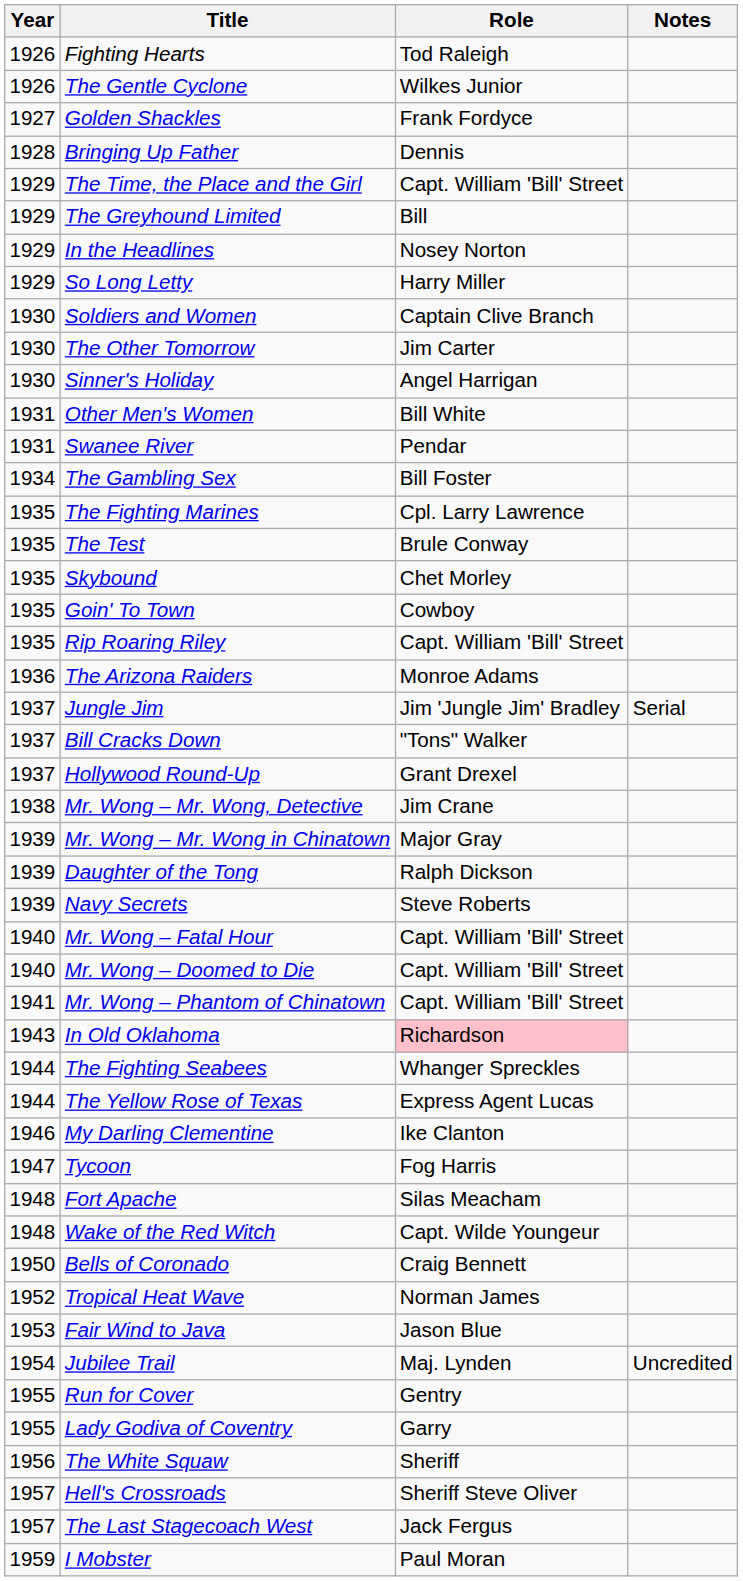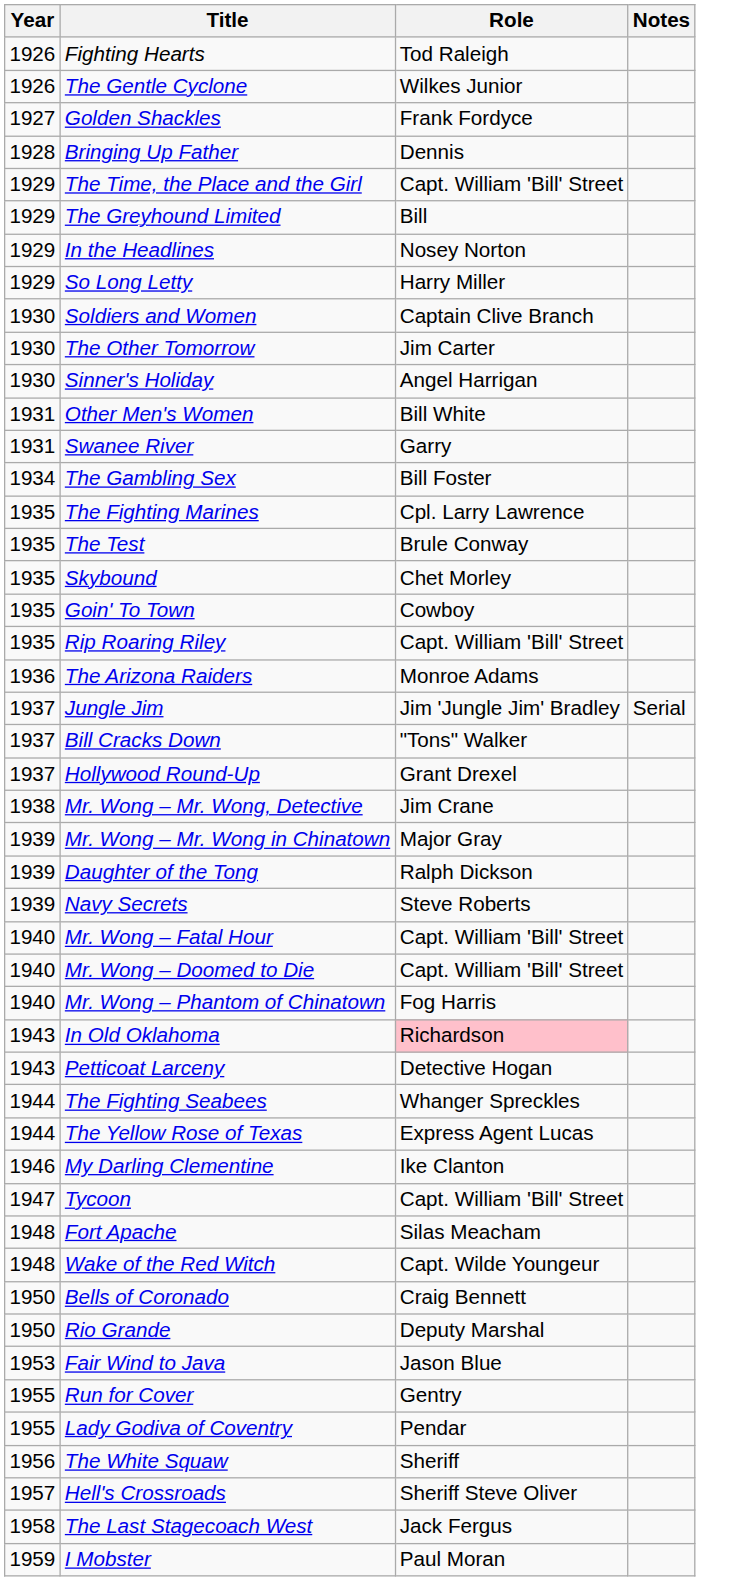 <table class="wikitable">
 <tr>
 <th>Year</th>
 <th>Title</th>
 <th>Role</th>
 <th>Notes</th>
 </tr>
 <tr>
 <td>1926</td>
 <td><em>Fighting Hearts</em></td>
 <td>Tod Raleigh</td>
 <td></td>
 </tr>
 <tr>
 <td>1926</td>
 <td><em><a href='#'>The Gentle Cyclone</a></em></td>
 <td>Wilkes Junior</td>
 <td></td>
 </tr>
 <tr>
 <td>1927</td>
 <td><em><a href='#'>Golden Shackles</a></em></td>
 <td>Frank Fordyce</td>
 <td></td>
 </tr>
 <tr>
 <td>1928</td>
 <td><em><a href='#'>Bringing Up Father</a></em></td>
 <td>Dennis</td>
 <td></td>
 </tr>
 <tr>
 <td>1929</td>
 <td><em><a href='#'>The Time, the Place and the Girl</a></em></td>
 <td>Capt. William 'Bill' Street</td>
 <td></td>
 </tr>
 <tr>
 <td>1929</td>
 <td><em><a href='#'>The Greyhound Limited</a></em></td>
 <td>Bill</td>
 <td></td>
 </tr>
 <tr>
 <td>1929</td>
 <td><em><a href='#'>In the Headlines</a></em></td>
 <td>Nosey Norton</td>
 <td></td>
 </tr>
 <tr>
 <td>1929</td>
 <td><em><a href='#'>So Long Letty</a></em></td>
 <td>Harry Miller</td>
 <td></td>
 </tr>
 <tr>
 <td>1930</td>
 <td><em><a href='#'>Soldiers and Women</a></em></td>
 <td>Captain Clive Branch</td>
 <td></td>
 </tr>
 <tr>
 <td>1930</td>
 <td><em><a href='#'>The Other Tomorrow</a></em></td>
 <td>Jim Carter</td>
 <td></td>
 </tr>
 <tr>
 <td>1930</td>
 <td><em><a href='#'>Sinner's Holiday</a></em></td>
 <td>Angel Harrigan</td>
 <td></td>
 </tr>
 <tr>
 <td>1931</td>
 <td><em><a href='#'>Other Men's Women</a></em></td>
 <td>Bill White</td>
 <td></td>
 </tr>
 <tr>
 <td>1931</td>
 <td><em><a href='#'>Swanee River</a></em></td>
-<td>Pendar</td>
+<td>Garry</td>
 <td></td>
 </tr>
 <tr>
 <td>1934</td>
 <td><em><a href='#'>The Gambling Sex</a></em></td>
 <td>Bill Foster</td>
 <td></td>
 </tr>
 <tr>
 <td>1935</td>
 <td><em><a href='#'>The Fighting Marines</a></em></td>
 <td>Cpl. Larry Lawrence</td>
 <td></td>
 </tr>
 <tr>
 <td>1935</td>
 <td><em><a href='#'>The Test</a></em></td>
 <td>Brule Conway</td>
 <td></td>
 </tr>
 <tr>
 <td>1935</td>
 <td><em><a href='#'>Skybound</a></em></td>
 <td>Chet Morley</td>
 <td></td>
 </tr>
 <tr>
 <td>1935</td>
 <td><em><a href='#'>Goin' To Town</a></em></td>
 <td>Cowboy</td>
 <td></td>
 </tr>
 <tr>
 <td>1935</td>
 <td><em><a href='#'>Rip Roaring Riley</a></em></td>
 <td>Capt. William 'Bill' Street</td>
 <td></td>
 </tr>
 <tr>
 <td>1936</td>
 <td><em><a href='#'>The Arizona Raiders</a></em></td>
 <td>Monroe Adams</td>
 <td></td>
 </tr>
 <tr>
 <td>1937</td>
 <td><em><a href='#'>Jungle Jim</a></em></td>
 <td>Jim 'Jungle Jim' Bradley</td>
 <td>Serial</td>
 </tr>
 <tr>
 <td>1937</td>
 <td><em><a href='#'>Bill Cracks Down</a></em></td>
 <td>"Tons" Walker</td>
 <td></td>
 </tr>
 <tr>
 <td>1937</td>
 <td><em><a href='#'>Hollywood Round-Up</a></em></td>
 <td>Grant Drexel</td>
 <td></td>
 </tr>
 <tr>
 <td>1938</td>
 <td><em><a href='#'>Mr. Wong – Mr. Wong, Detective</a></em></td>
 <td>Jim Crane</td>
 <td></td>
 </tr>
 <tr>
 <td>1939</td>
 <td><em><a href='#'>Mr. Wong – Mr. Wong in Chinatown</a></em></td>
 <td>Major Gray</td>
 <td></td>
 </tr>
 <tr>
 <td>1939</td>
 <td><em><a href='#'>Daughter of the Tong</a></em></td>
 <td>Ralph Dickson</td>
 <td></td>
 </tr>
 <tr>
 <td>1939</td>
 <td><em><a href='#'>Navy Secrets</a></em></td>
 <td>Steve Roberts</td>
 <td></td>
 </tr>
 <tr>
 <td>1940</td>
 <td><em><a href='#'>Mr. Wong – Fatal Hour</a></em></td>
 <td>Capt. William 'Bill' Street</td>
 <td></td>
 </tr>
 <tr>
 <td>1940</td>
 <td><em><a href='#'>Mr. Wong – Doomed to Die</a></em></td>
 <td>Capt. William 'Bill' Street</td>
 <td></td>
 </tr>
 <tr>
-<td>1941</td>
+<td>1940</td>
 <td><em><a href='#'>Mr. Wong – Phantom of Chinatown</a></em></td>
-<td>Capt. William 'Bill' Street</td>
+<td>Fog Harris</td>
 <td></td>
 </tr>
 <tr>
 <td>1943</td>
 <td><em><a href='#'>In Old Oklahoma</a></em></td>
 <td style="background: pink;">Richardson</td>
+<td></td>
+</tr>
+<tr>
+<td>1943</td>
+<td><em><a href='#'>Petticoat Larceny</a></em></td>
+<td>Detective Hogan</td>
 <td></td>
 </tr>
 <tr>
 <td>1944</td>
 <td><em><a href='#'>The Fighting Seabees</a></em></td>
 <td>Whanger Spreckles</td>
 <td></td>
 </tr>
 <tr>
 <td>1944</td>
 <td><em><a href='#'>The Yellow Rose of Texas</a></em></td>
 <td>Express Agent Lucas</td>
 <td></td>
 </tr>
 <tr>
 <td>1946</td>
 <td><em><a href='#'>My Darling Clementine</a></em></td>
 <td>Ike Clanton</td>
 <td></td>
 </tr>
 <tr>
 <td>1947</td>
 <td><em><a href='#'>Tycoon</a></em></td>
-<td>Fog Harris</td>
+<td>Capt. William 'Bill' Street</td>
 <td></td>
 </tr>
 <tr>
 <td>1948</td>
 <td><em><a href='#'>Fort Apache</a></em></td>
 <td>Silas Meacham</td>
 <td></td>
 </tr>
 <tr>
 <td>1948</td>
 <td><em><a href='#'>Wake of the Red Witch</a></em></td>
 <td>Capt. Wilde Youngeur</td>
 <td></td>
 </tr>
 <tr>
 <td>1950</td>
 <td><em><a href='#'>Bells of Coronado</a></em></td>
 <td>Craig Bennett</td>
 <td></td>
 </tr>
 <tr>
-<td>1952</td>
-<td><em><a href='#'>Tropical Heat Wave</a></em></td>
-<td>Norman James</td>
+<td>1950</td>
+<td><em><a href='#'>Rio Grande</a></em></td>
+<td>Deputy Marshal</td>
 <td></td>
 </tr>
 <tr>
 <td>1953</td>
 <td><em><a href='#'>Fair Wind to Java</a></em></td>
 <td>Jason Blue</td>
 <td></td>
-</tr>
-<tr>
-<td>1954</td>
-<td><em><a href='#'>Jubilee Trail</a></em></td>
-<td>Maj. Lynden</td>
-<td>Uncredited</td>
 </tr>
 <tr>
 <td>1955</td>
 <td><em><a href='#'>Run for Cover</a></em></td>
 <td>Gentry</td>
 <td></td>
 </tr>
 <tr>
 <td>1955</td>
 <td><em><a href='#'>Lady Godiva of Coventry</a></em></td>
-<td>Garry</td>
+<td>Pendar</td>
 <td></td>
 </tr>
 <tr>
 <td>1956</td>
 <td><em><a href='#'>The White Squaw</a></em></td>
 <td>Sheriff</td>
 <td></td>
 </tr>
 <tr>
 <td>1957</td>
 <td><em><a href='#'>Hell's Crossroads</a></em></td>
 <td>Sheriff Steve Oliver</td>
 <td></td>
 </tr>
 <tr>
-<td>1957</td>
+<td>1958</td>
 <td><em><a href='#'>The Last Stagecoach West</a></em></td>
 <td>Jack Fergus</td>
 <td></td>
 </tr>
 <tr>
 <td>1959</td>
 <td><em><a href='#'>I Mobster</a></em></td>
 <td>Paul Moran</td>
 <td></td>
 </tr>
 </table>
